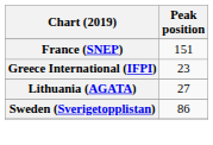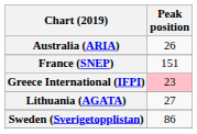 <table class="wikitable sortable plainrowheaders" style="text-align:center">
 <tr>
 <th scope="col">Chart (2019)</th>
 <th scope="col">Peak<br>position</th>
+</tr>
+<tr>
+<th scope="row">Australia (<a href='#'>ARIA</a>)</th>
+<td>26</td>
 </tr>
 <tr>
 </tr>
 <tr>
 </tr>
 <tr>
 <th scope="row">France (<a href='#'>SNEP</a>)</th>
 <td>151</td>
 </tr>
 <tr>
 <th scope="row">Greece International (<a href='#'>IFPI</a>)</th>
-<td>23</td>
+<td style="background: pink;">23</td>
 </tr>
 <tr>
 </tr>
 <tr>
 <th scope="row">Lithuania (<a href='#'>AGATA</a>)</th>
 <td>27</td>
 </tr>
 <tr>
 </tr>
 <tr>
 </tr>
 <tr>
 </tr>
 <tr>
 </tr>
 <tr>
 <th scope="row">Sweden (<a href='#'>Sverigetopplistan</a>)</th>
 <td>86</td>
 </tr>
 <tr>
 </tr>
 <tr>
 </tr>
 <tr>
 </tr>
 </table>
